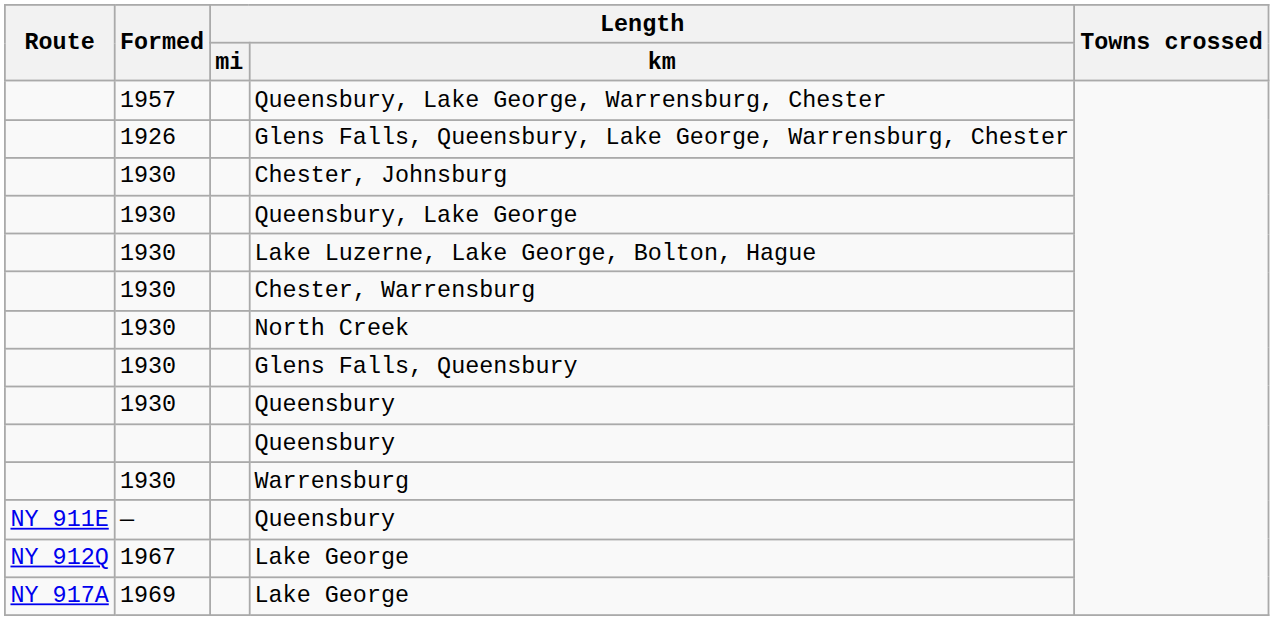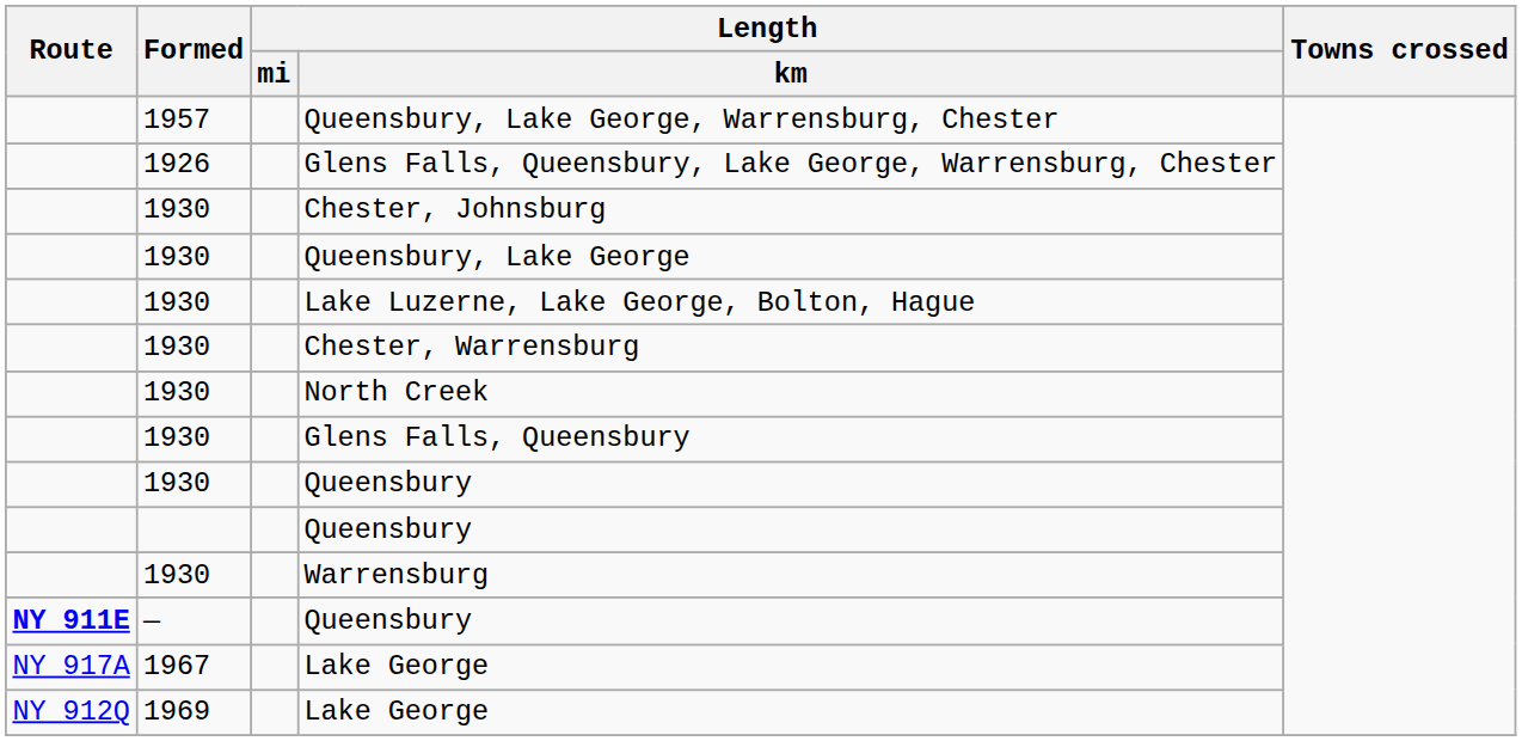 <table class="wikitable">
 <tr>
 <th rowspan=2>Route</th>
 <th rowspan=2>Formed</th>
 <th colspan=2>Length</th>
 <th rowspan=2>Towns crossed</th>
 </tr>
 <tr>
 <th>mi</th>
 <th>km</th>
 </tr>
 <tr>
 <td></td>
 <td>1957</td>
 <td></td>
 <td>Queensbury, Lake George, Warrensburg, Chester</td>
 </tr>
 <tr>
 <td></td>
 <td>1926</td>
 <td></td>
 <td>Glens Falls, Queensbury, Lake George, Warrensburg, Chester</td>
 </tr>
 <tr>
 <td></td>
 <td>1930</td>
 <td></td>
 <td>Chester, Johnsburg</td>
 </tr>
 <tr>
 <td></td>
 <td>1930</td>
 <td></td>
 <td>Queensbury, Lake George</td>
 </tr>
 <tr>
 <td></td>
 <td>1930</td>
 <td></td>
 <td>Lake Luzerne, Lake George, Bolton, Hague</td>
 </tr>
 <tr>
 <td></td>
 <td>1930</td>
 <td></td>
 <td>Chester, Warrensburg</td>
 </tr>
 <tr>
 <td></td>
 <td>1930</td>
 <td></td>
 <td>North Creek</td>
 </tr>
 <tr>
 <td></td>
 <td>1930</td>
 <td></td>
 <td>Glens Falls, Queensbury</td>
 </tr>
 <tr>
 <td></td>
 <td>1930</td>
 <td></td>
 <td>Queensbury</td>
 </tr>
 <tr>
 <td></td>
 <td></td>
 <td></td>
 <td>Queensbury</td>
 </tr>
 <tr>
 <td></td>
 <td>1930</td>
 <td></td>
 <td>Warrensburg</td>
 </tr>
 <tr>
-<td> <a href='#'>NY 911E</a></td>
+<td><strong> <a href='#'>NY 911E</a></strong></td>
 <td>—</td>
 <td></td>
 <td>Queensbury</td>
 </tr>
 <tr>
-<td> <a href='#'>NY 912Q</a></td>
+<td> <a href='#'>NY 917A</a></td>
 <td>1967</td>
 <td></td>
 <td>Lake George</td>
 </tr>
 <tr>
-<td> <a href='#'>NY 917A</a></td>
+<td> <a href='#'>NY 912Q</a></td>
 <td>1969</td>
 <td></td>
 <td>Lake George</td>
 </tr>
 </table>
